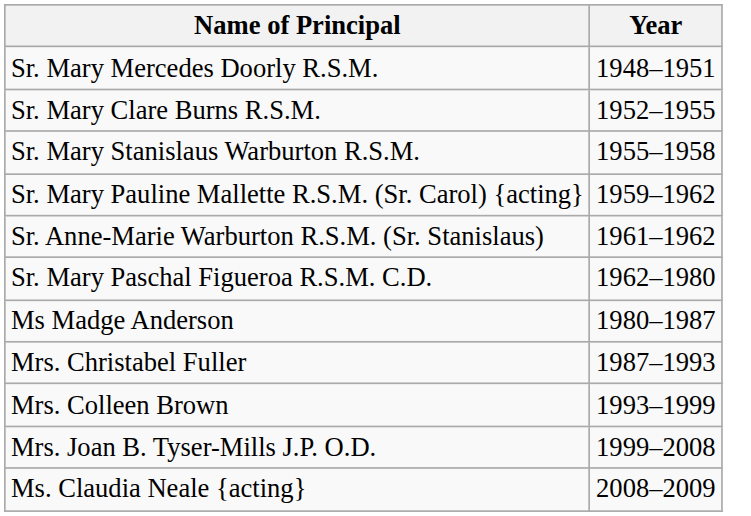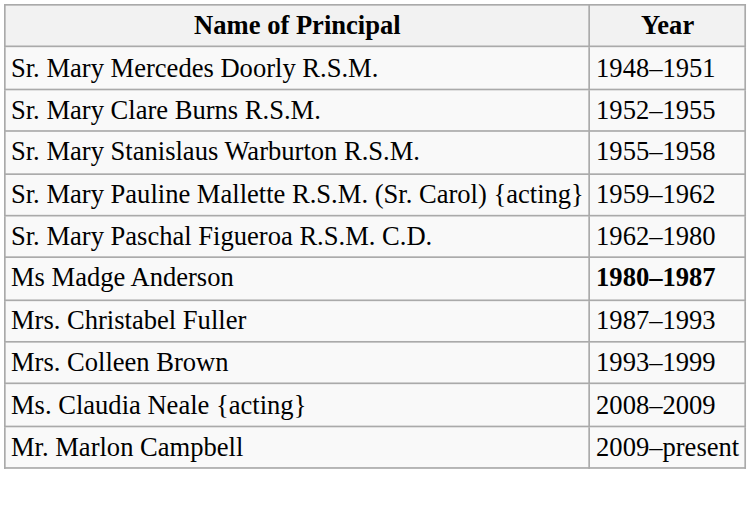 <table class="wikitable collapsible collapsed">
 <tr>
 <th>Name of Principal</th>
 <th>Year</th>
 </tr>
 <tr>
 <td>Sr. Mary Mercedes Doorly R.S.M.</td>
 <td>1948–1951</td>
 </tr>
 <tr>
 <td>Sr. Mary Clare Burns R.S.M.</td>
 <td>1952–1955</td>
 </tr>
 <tr>
 <td>Sr. Mary Stanislaus Warburton R.S.M.</td>
 <td>1955–1958</td>
 </tr>
 <tr>
 <td>Sr. Mary Pauline Mallette R.S.M. (Sr. Carol) {acting}</td>
 <td>1959–1962</td>
 </tr>
 <tr>
-<td>Sr. Anne-Marie Warburton R.S.M. (Sr. Stanislaus)</td>
-<td>1961–1962</td>
-</tr>
-<tr>
 <td>Sr. Mary Paschal Figueroa R.S.M. C.D.</td>
 <td>1962–1980</td>
 </tr>
 <tr>
 <td>Ms Madge Anderson</td>
-<td>1980–1987</td>
+<td><strong>1980–1987</strong></td>
 </tr>
 <tr>
 <td>Mrs. Christabel Fuller</td>
 <td>1987–1993</td>
 </tr>
 <tr>
 <td>Mrs. Colleen Brown</td>
 <td>1993–1999</td>
 </tr>
 <tr>
-<td>Mrs. Joan B. Tyser-Mills J.P. O.D.</td>
-<td>1999–2008</td>
-</tr>
-<tr>
 <td>Ms. Claudia Neale {acting}</td>
 <td>2008–2009</td>
 </tr>
+<tr>
+<td>Mr. Marlon Campbell</td>
+<td>2009–present</td>
+</tr>
 </table>
